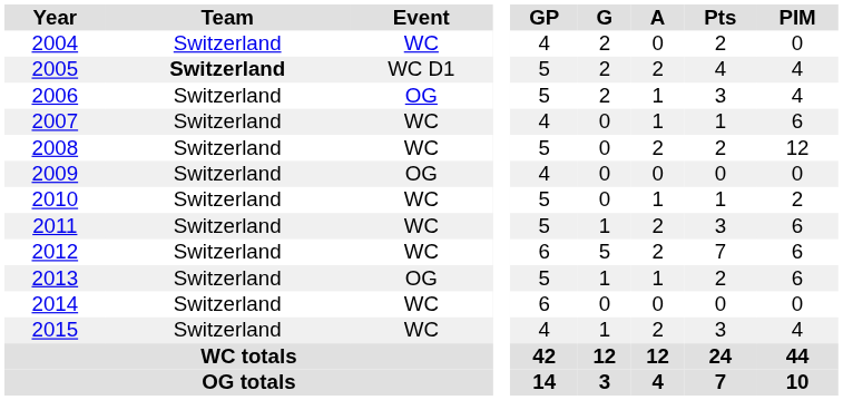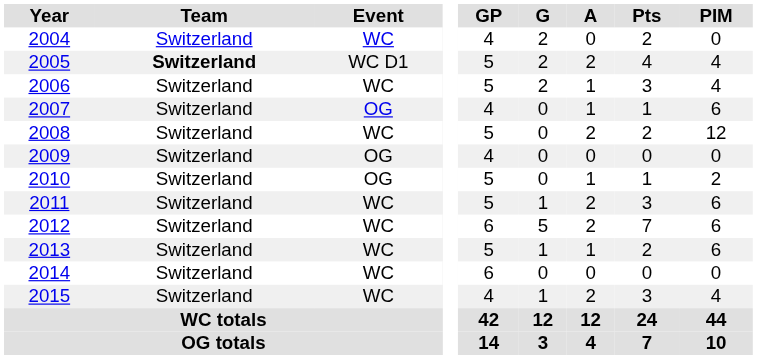 <table border="0" cellpadding="1" cellspacing="0" style="text-align:center; width:40em">
 <tr ALIGN="center" bgcolor="#e0e0e0">
 <th>Year</th>
 <th>Team</th>
 <th>Event</th>
 <th ALIGN="center" rowspan="99" bgcolor="#ffffff"> </th>
 <th>GP</th>
 <th>G</th>
 <th>A</th>
 <th>Pts</th>
 <th>PIM</th>
 </tr>
 <tr>
 <td><a href='#'>2004</a></td>
 <td><a href='#'>Switzerland</a></td>
 <td><a href='#'>WC</a></td>
 <td>4</td>
 <td>2</td>
 <td>0</td>
 <td>2</td>
 <td>0</td>
 </tr>
 <tr bgcolor="#f0f0f0">
 <td><a href='#'>2005</a></td>
 <td><strong>Switzerland</strong></td>
 <td>WC D1</td>
 <td>5</td>
 <td>2</td>
 <td>2</td>
 <td>4</td>
 <td>4</td>
 </tr>
 <tr>
 <td><a href='#'>2006</a></td>
 <td>Switzerland</td>
-<td><a href='#'>OG</a></td>
+<td>WC</td>
 <td>5</td>
 <td>2</td>
 <td>1</td>
 <td>3</td>
 <td>4</td>
 </tr>
 <tr bgcolor="#f0f0f0">
 <td><a href='#'>2007</a></td>
 <td>Switzerland</td>
-<td>WC</td>
+<td><a href='#'>OG</a></td>
 <td>4</td>
 <td>0</td>
 <td>1</td>
 <td>1</td>
 <td>6</td>
 </tr>
 <tr>
 <td><a href='#'>2008</a></td>
 <td>Switzerland</td>
 <td>WC</td>
 <td>5</td>
 <td>0</td>
 <td>2</td>
 <td>2</td>
 <td>12</td>
 </tr>
 <tr bgcolor="#f0f0f0">
 <td><a href='#'>2009</a></td>
 <td>Switzerland</td>
 <td>OG</td>
 <td>4</td>
 <td>0</td>
 <td>0</td>
 <td>0</td>
 <td>0</td>
 </tr>
 <tr>
 <td><a href='#'>2010</a></td>
 <td>Switzerland</td>
-<td>WC</td>
+<td>OG</td>
 <td>5</td>
 <td>0</td>
 <td>1</td>
 <td>1</td>
 <td>2</td>
 </tr>
 <tr bgcolor="#f0f0f0">
 <td><a href='#'>2011</a></td>
 <td>Switzerland</td>
 <td>WC</td>
 <td>5</td>
 <td>1</td>
 <td>2</td>
 <td>3</td>
 <td>6</td>
 </tr>
 <tr>
 <td><a href='#'>2012</a></td>
 <td>Switzerland</td>
 <td>WC</td>
 <td>6</td>
 <td>5</td>
 <td>2</td>
 <td>7</td>
 <td>6</td>
 </tr>
 <tr bgcolor="#f0f0f0">
 <td><a href='#'>2013</a></td>
 <td>Switzerland</td>
-<td>OG</td>
+<td>WC</td>
 <td>5</td>
 <td>1</td>
 <td>1</td>
 <td>2</td>
 <td>6</td>
 </tr>
 <tr>
 <td><a href='#'>2014</a></td>
 <td>Switzerland</td>
 <td>WC</td>
 <td>6</td>
 <td>0</td>
 <td>0</td>
 <td>0</td>
 <td>0</td>
 </tr>
 <tr bgcolor="#f0f0f0">
 <td><a href='#'>2015</a></td>
 <td>Switzerland</td>
 <td>WC</td>
 <td>4</td>
 <td>1</td>
 <td>2</td>
 <td>3</td>
 <td>4</td>
 </tr>
 <tr bgcolor="#e0e0e0">
 <th colspan="3">WC totals</th>
 <th>42</th>
 <th>12</th>
 <th>12</th>
 <th>24</th>
 <th>44</th>
 </tr>
 <tr bgcolor="#e0e0e0">
 <th colspan="3">OG totals</th>
 <th>14</th>
 <th>3</th>
 <th>4</th>
 <th>7</th>
 <th>10</th>
 </tr>
 </table>
